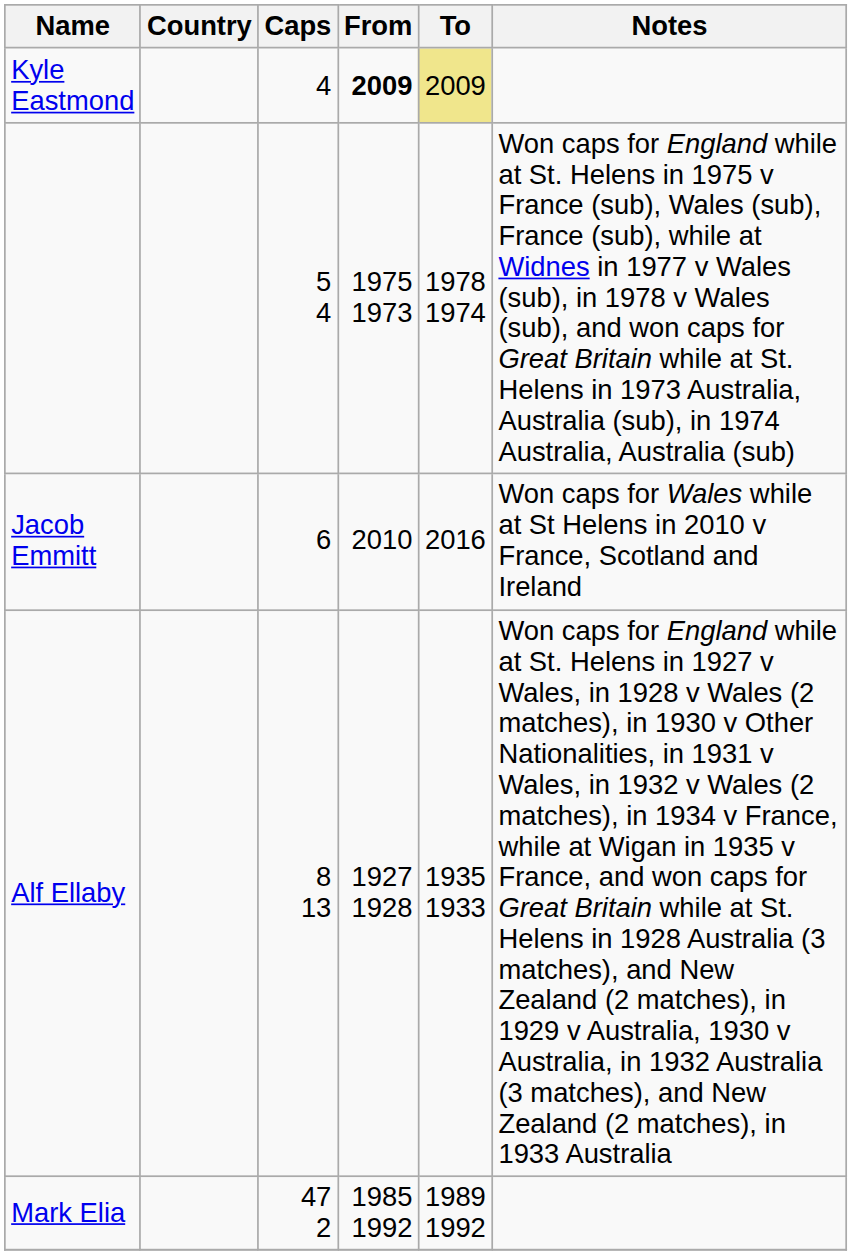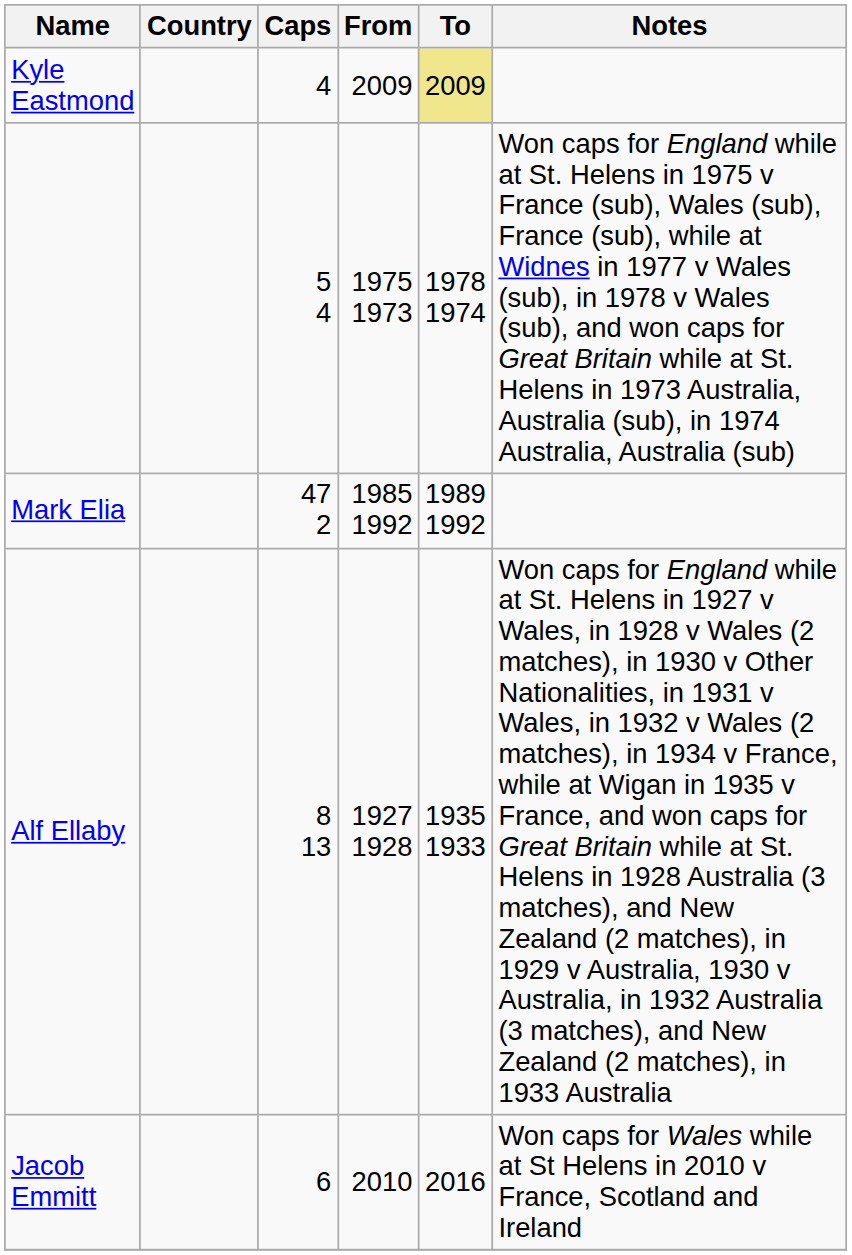 <table class="wikitable">
 <tr>
 <th width="60px">Name</th>
 <th width="30px">Country</th>
 <th width="30px">Caps</th>
 <th width="30px">From</th>
 <th width="30px">To</th>
 <th width="200px">Notes</th>
 </tr>
 <tr>
 <td align="left"><a href='#'>Kyle Eastmond</a></td>
 <td align="left"></td>
 <td align="right">4</td>
-<td align="right"><strong>2009</strong></td>
+<td align="right">2009</td>
 <td align="right" style="background: khaki;">2009</td>
 <td align="left"></td>
 </tr>
 <tr>
 <td align="left"></td>
 <td align="left"><br></td>
 <td align="right">5<br>4</td>
 <td align="right">1975<br>1973</td>
 <td align="right">1978<br>1974</td>
 <td align="left">Won caps for <em>England</em> while at St. Helens in 1975 v France (sub), Wales (sub), France (sub), while at <a href='#'>Widnes</a> in 1977 v Wales (sub), in 1978 v Wales (sub), and won caps for <em>Great Britain</em> while at St. Helens in 1973 Australia, Australia (sub), in 1974 Australia, Australia (sub)</td>
 </tr>
 <tr>
-<td align="left"><a href='#'>Jacob Emmitt</a></td>
+<td align="left"><a href='#'>Mark Elia</a></td>
+<td align="left"><br></td>
+<td align="right">47<br>2</td>
+<td align="right">1985<br>1992</td>
+<td align="right">1989<br>1992</td>
 <td align="left"></td>
-<td align="right">6</td>
-<td align="right">2010</td>
-<td align="right">2016</td>
-<td align="left">Won caps for <em>Wales</em> while at St Helens in 2010 v France, Scotland and Ireland</td>
 </tr>
 <tr>
 <td align="left"><a href='#'>Alf Ellaby</a></td>
 <td align="left"><br></td>
 <td align="right">8<br>13</td>
 <td align="right">1927<br>1928</td>
 <td align="right">1935<br>1933</td>
 <td align="left">Won caps for <em>England</em> while at St. Helens in 1927 v Wales, in 1928 v Wales (2 matches), in 1930 v Other Nationalities, in 1931 v Wales, in 1932 v Wales (2 matches), in 1934 v France, while at Wigan in 1935 v France, and won caps for <em>Great Britain</em> while at St. Helens in 1928 Australia (3 matches), and New Zealand (2 matches), in 1929 v Australia, 1930 v Australia, in 1932 Australia (3 matches), and New Zealand (2 matches), in 1933 Australia</td>
 </tr>
 <tr>
-<td align="left"><a href='#'>Mark Elia</a></td>
-<td align="left"><br></td>
-<td align="right">47<br>2</td>
-<td align="right">1985<br>1992</td>
-<td align="right">1989<br>1992</td>
+<td align="left"><a href='#'>Jacob Emmitt</a></td>
 <td align="left"></td>
+<td align="right">6</td>
+<td align="right">2010</td>
+<td align="right">2016</td>
+<td align="left">Won caps for <em>Wales</em> while at St Helens in 2010 v France, Scotland and Ireland</td>
 </tr>
 <tr>
 </tr>
 </table>
